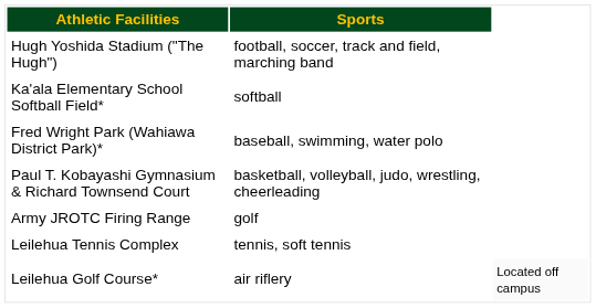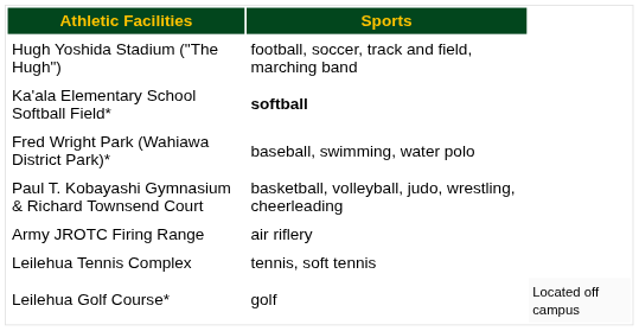 <table cellpadding="4" style="border:1px solid #e2e2e2;">
 <tr>
 <td style="text-align: center; background: #02461D; color: #FCC200"><strong>Athletic Facilities</strong></td>
 <td style="text-align: center; background: #02461D; color: #FCC200"><strong>Sports</strong></td>
 </tr>
 <tr>
 <td>Hugh Yoshida Stadium ("The Hugh")</td>
 <td>football, soccer, track and field, marching band</td>
 </tr>
 <tr>
 <td>Ka'ala Elementary School Softball Field*</td>
-<td>softball</td>
+<td><strong>softball</strong></td>
 </tr>
 <tr>
 <td>Fred Wright Park (Wahiawa District Park)*</td>
 <td>baseball, swimming, water polo</td>
 </tr>
 <tr>
 <td>Paul T. Kobayashi Gymnasium<br>& Richard Townsend Court</td>
 <td>basketball, volleyball, judo, wrestling, cheerleading</td>
 </tr>
 <tr>
 <td>Army JROTC Firing Range</td>
-<td>golf</td>
+<td>air riflery</td>
 </tr>
 <tr>
 <td>Leilehua Tennis Complex</td>
 <td>tennis, soft tennis</td>
 </tr>
 <tr>
 <td>Leilehua Golf Course*</td>
-<td>air riflery</td>
+<td>golf</td>
 <td colspan="2" style="background-color:#fafafa;"><small> Located off campus</small></td>
 </tr>
 </table>
